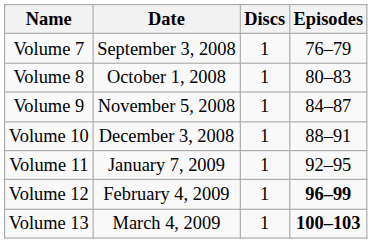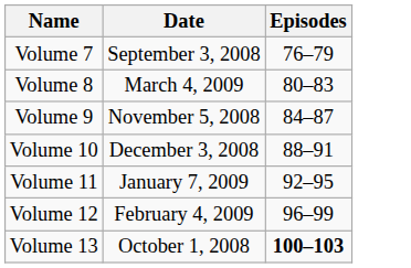 <table class="wikitable" style="text-align:center;">
 <tr>
 <th>Name</th>
 <th>Date</th>
-<th>Discs</th>
 <th>Episodes</th>
 </tr>
 <tr>
 <td>Volume 7</td>
 <td>September 3, 2008</td>
-<td>1</td>
 <td>76–79</td>
 </tr>
 <tr>
 <td>Volume 8</td>
-<td>October 1, 2008</td>
-<td>1</td>
+<td>March 4, 2009</td>
 <td>80–83</td>
 </tr>
 <tr>
 <td>Volume 9</td>
 <td>November 5, 2008</td>
-<td>1</td>
 <td>84–87</td>
 </tr>
 <tr>
 <td>Volume 10</td>
 <td>December 3, 2008</td>
-<td>1</td>
 <td>88–91</td>
 </tr>
 <tr>
 <td>Volume 11</td>
 <td>January 7, 2009</td>
-<td>1</td>
 <td>92–95</td>
 </tr>
 <tr>
 <td>Volume 12</td>
 <td>February 4, 2009</td>
-<td>1</td>
-<td><strong>96–99</strong></td>
+<td>96–99</td>
 </tr>
 <tr>
 <td>Volume 13</td>
-<td>March 4, 2009</td>
-<td>1</td>
+<td>October 1, 2008</td>
 <td><strong>100–103</strong></td>
 </tr>
 </table>
